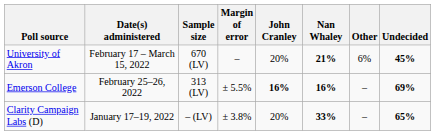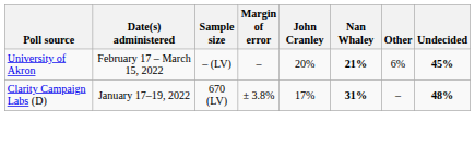 <table class="wikitable" style="font-size:90%;text-align:center;">
 <tr valign=bottom>
 <th>Poll source</th>
 <th>Date(s)<br>administered</th>
 <th>Sample<br>size</th>
 <th>Margin<br>of error</th>
 <th style="width:60px;">John<br>Cranley</th>
 <th style="width:60px;">Nan<br>Whaley</th>
 <th>Other</th>
 <th>Undecided</th>
 </tr>
 <tr>
 <td style="text-align:left;"><a href='#'>University of Akron</a></td>
 <td>February 17 – March 15, 2022</td>
-<td>670 (LV)</td>
+<td>– (LV)</td>
 <td>–</td>
 <td>20%</td>
 <td><strong>21%</strong></td>
 <td>6%</td>
 <td><strong>45%</strong></td>
 </tr>
 <tr>
-<td style="text-align:left;"><a href='#'>Emerson College</a></td>
-<td>February 25–26, 2022</td>
-<td>313 (LV)</td>
-<td>± 5.5%</td>
-<td><strong>16%</strong></td>
-<td><strong>16%</strong></td>
-<td>–</td>
-<td><strong>69%</strong></td>
-</tr>
-<tr>
 <td style="text-align:left;"><a href='#'>Clarity Campaign Labs</a> (D)</td>
 <td>January 17–19, 2022</td>
-<td>– (LV)</td>
+<td>670 (LV)</td>
 <td>± 3.8%</td>
-<td>20%</td>
-<td><strong>33%</strong></td>
+<td>17%</td>
+<td><strong>31%</strong></td>
 <td>–</td>
-<td><strong>65%</strong></td>
+<td><strong>48%</strong></td>
 </tr>
 </table>
